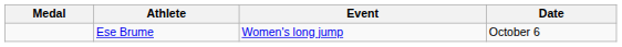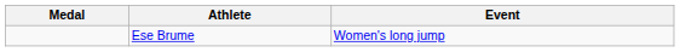 <table class="wikitable" style="font-size:90%" width=60%>
 <tr>
 <th>Medal</th>
 <th>Athlete</th>
 <th>Event</th>
-<th>Date</th>
 </tr>
 <tr>
 <td></td>
 <td><a href='#'>Ese Brume</a></td>
 <td><a href='#'>Women's long jump</a></td>
-<td>October 6</td>
 </tr>
 </table>
